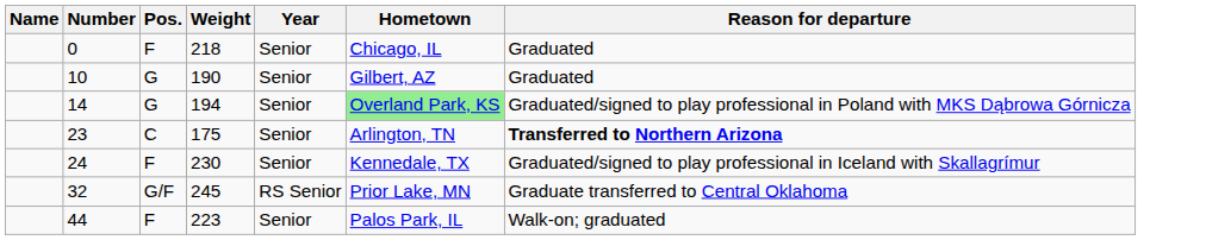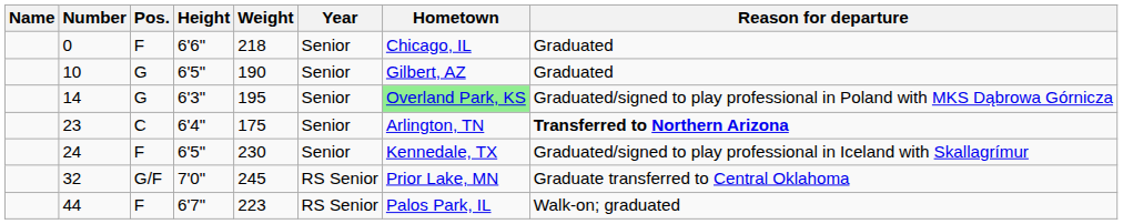 <table class="wikitable sortable" border="1">
 <tr>
 <th>Name</th>
 <th>Number</th>
 <th>Pos.</th>
+<th>Height</th>
 <th>Weight</th>
 <th>Year</th>
 <th>Hometown</th>
 <th class="unsortable">Reason for departure</th>
 </tr>
 <tr>
 <td></td>
 <td>0</td>
 <td>F</td>
+<td>6'6"</td>
 <td>218</td>
 <td>Senior</td>
 <td><a href='#'>Chicago, IL</a></td>
 <td>Graduated</td>
 </tr>
 <tr>
 <td></td>
 <td>10</td>
 <td>G</td>
+<td>6'5"</td>
 <td>190</td>
 <td>Senior</td>
 <td><a href='#'>Gilbert, AZ</a></td>
 <td>Graduated</td>
 </tr>
 <tr>
 <td></td>
 <td>14</td>
 <td>G</td>
-<td>194</td>
+<td>6'3"</td>
+<td>195</td>
 <td>Senior</td>
 <td style="background: lightgreen;"><a href='#'>Overland Park, KS</a></td>
 <td>Graduated/signed to play professional in Poland with <a href='#'>MKS Dąbrowa Górnicza</a></td>
 </tr>
 <tr>
 <td></td>
 <td>23</td>
 <td>C</td>
+<td>6'4"</td>
 <td>175</td>
 <td>Senior</td>
 <td><a href='#'>Arlington, TN</a></td>
 <td><strong>Transferred to <a href='#'>Northern Arizona</a></strong></td>
 </tr>
 <tr>
 <td></td>
 <td>24</td>
 <td>F</td>
+<td>6'5"</td>
 <td>230</td>
 <td>Senior</td>
 <td><a href='#'>Kennedale, TX</a></td>
 <td>Graduated/signed to play professional in Iceland with <a href='#'>Skallagrímur</a></td>
 </tr>
 <tr>
 <td></td>
 <td>32</td>
 <td>G/F</td>
+<td>7'0"</td>
 <td>245</td>
 <td>RS Senior</td>
 <td><a href='#'>Prior Lake, MN</a></td>
 <td>Graduate transferred to <a href='#'>Central Oklahoma</a></td>
 </tr>
 <tr>
 <td></td>
 <td>44</td>
 <td>F</td>
+<td>6'7"</td>
 <td>223</td>
-<td>Senior</td>
+<td>RS Senior</td>
 <td><a href='#'>Palos Park, IL</a></td>
 <td>Walk-on; graduated</td>
 </tr>
 </table>
